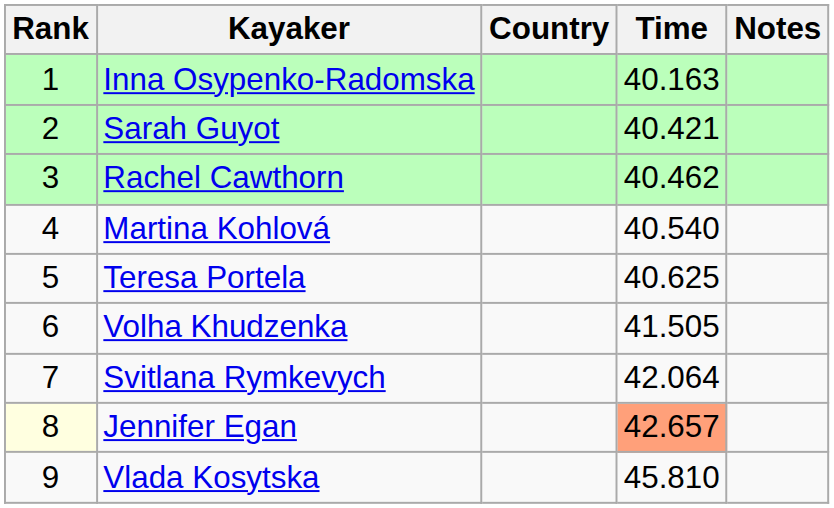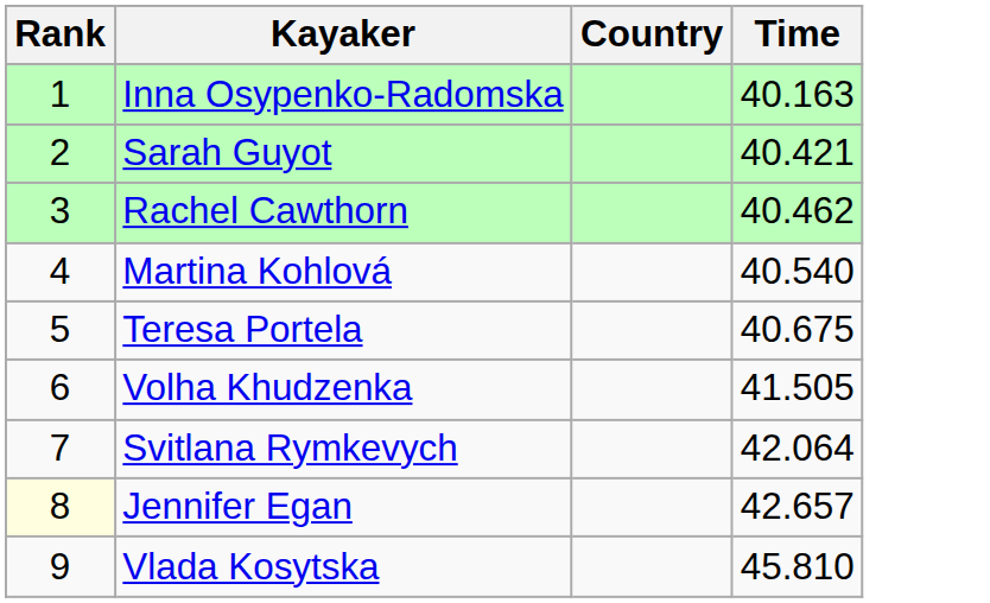 <table class="wikitable" style="text-align:center">
 <tr>
 <th>Rank</th>
 <th>Kayaker</th>
 <th>Country</th>
 <th>Time</th>
-<th>Notes</th>
 </tr>
 <tr bgcolor=bbffbb>
 <td>1</td>
 <td align="left"><a href='#'>Inna Osypenko-Radomska</a></td>
 <td align="left"></td>
 <td>40.163</td>
-<td></td>
 </tr>
 <tr bgcolor=bbffbb>
 <td>2</td>
 <td align="left"><a href='#'>Sarah Guyot</a></td>
 <td align="left"></td>
 <td>40.421</td>
-<td></td>
 </tr>
 <tr bgcolor=bbffbb>
 <td>3</td>
 <td align="left"><a href='#'>Rachel Cawthorn</a></td>
 <td align="left"></td>
 <td>40.462</td>
-<td></td>
 </tr>
 <tr>
 <td>4</td>
 <td align="left"><a href='#'>Martina Kohlová</a></td>
 <td align="left"></td>
 <td>40.540</td>
-<td></td>
 </tr>
 <tr>
 <td>5</td>
 <td align="left"><a href='#'>Teresa Portela</a></td>
 <td align="left"></td>
-<td>40.625</td>
-<td></td>
+<td>40.675</td>
 </tr>
 <tr>
 <td>6</td>
 <td align="left"><a href='#'>Volha Khudzenka</a></td>
 <td align="left"></td>
 <td>41.505</td>
-<td></td>
 </tr>
 <tr>
 <td>7</td>
 <td align="left"><a href='#'>Svitlana Rymkevych</a></td>
 <td align="left"></td>
 <td>42.064</td>
-<td></td>
 </tr>
 <tr>
 <td style="background: lightyellow;">8</td>
 <td align="left"><a href='#'>Jennifer Egan</a></td>
 <td align="left"></td>
-<td style="background: lightsalmon;">42.657</td>
-<td></td>
+<td>42.657</td>
 </tr>
 <tr>
 <td>9</td>
 <td align="left"><a href='#'>Vlada Kosytska</a></td>
 <td align="left"></td>
 <td>45.810</td>
-<td></td>
 </tr>
 </table>
